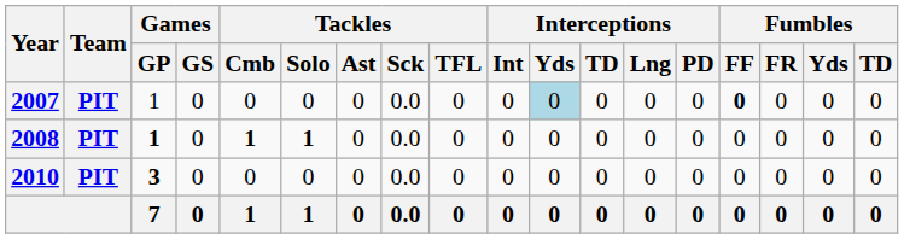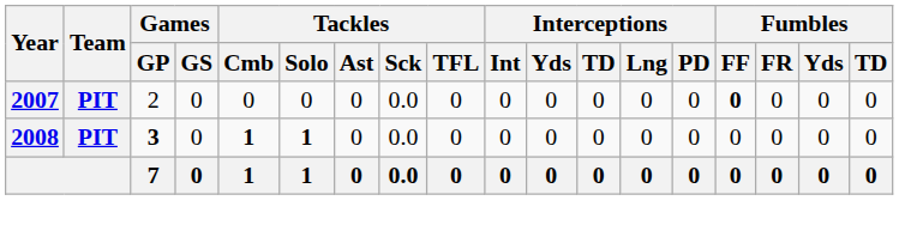 <table class="wikitable" style="text-align:center">
 <tr>
 <th rowspan="2">Year</th>
 <th rowspan="2">Team</th>
 <th colspan="2">Games</th>
 <th colspan="5">Tackles</th>
 <th colspan="5">Interceptions</th>
 <th colspan="4">Fumbles</th>
 </tr>
 <tr>
 <th>GP</th>
 <th>GS</th>
 <th>Cmb</th>
 <th>Solo</th>
 <th>Ast</th>
 <th>Sck</th>
 <th>TFL</th>
 <th>Int</th>
 <th>Yds</th>
 <th>TD</th>
 <th>Lng</th>
 <th>PD</th>
 <th>FF</th>
 <th>FR</th>
 <th>Yds</th>
 <th>TD</th>
 </tr>
 <tr>
 <th><a href='#'>2007</a></th>
 <th><a href='#'>PIT</a></th>
-<td>1</td>
+<td>2</td>
 <td>0</td>
 <td>0</td>
 <td>0</td>
 <td>0</td>
 <td>0.0</td>
 <td>0</td>
 <td>0</td>
-<td style="background: lightblue;">0</td>
+<td>0</td>
 <td>0</td>
 <td>0</td>
 <td>0</td>
 <td><strong>0</strong></td>
 <td>0</td>
 <td>0</td>
 <td>0</td>
 </tr>
 <tr>
 <th><a href='#'>2008</a></th>
 <th><a href='#'>PIT</a></th>
-<td><strong>1</strong></td>
+<td><strong>3</strong></td>
 <td>0</td>
 <td><strong>1</strong></td>
 <td><strong>1</strong></td>
-<td>0</td>
-<td>0.0</td>
-<td>0</td>
-<td>0</td>
-<td>0</td>
-<td>0</td>
-<td>0</td>
-<td>0</td>
-<td>0</td>
-<td>0</td>
-<td>0</td>
-<td>0</td>
-</tr>
-<tr>
-<th><a href='#'>2010</a></th>
-<th><a href='#'>PIT</a></th>
-<td><strong>3</strong></td>
-<td>0</td>
-<td>0</td>
-<td>0</td>
 <td>0</td>
 <td>0.0</td>
 <td>0</td>
 <td>0</td>
 <td>0</td>
 <td>0</td>
 <td>0</td>
 <td>0</td>
 <td>0</td>
 <td>0</td>
 <td>0</td>
 <td>0</td>
 </tr>
 <tr>
 <th colspan="2"></th>
 <th>7</th>
 <th>0</th>
 <th>1</th>
 <th>1</th>
 <th>0</th>
 <th>0.0</th>
 <th>0</th>
 <th>0</th>
 <th>0</th>
 <th>0</th>
 <th>0</th>
 <th>0</th>
 <th>0</th>
 <th>0</th>
 <th>0</th>
 <th>0</th>
 </tr>
 </table>
